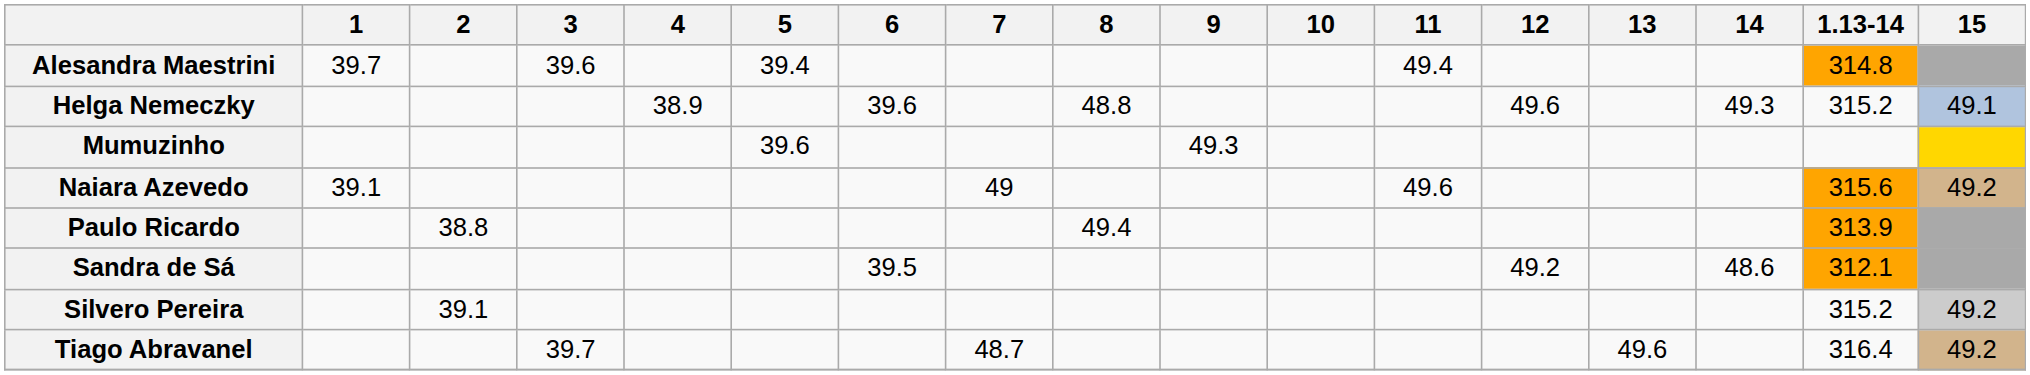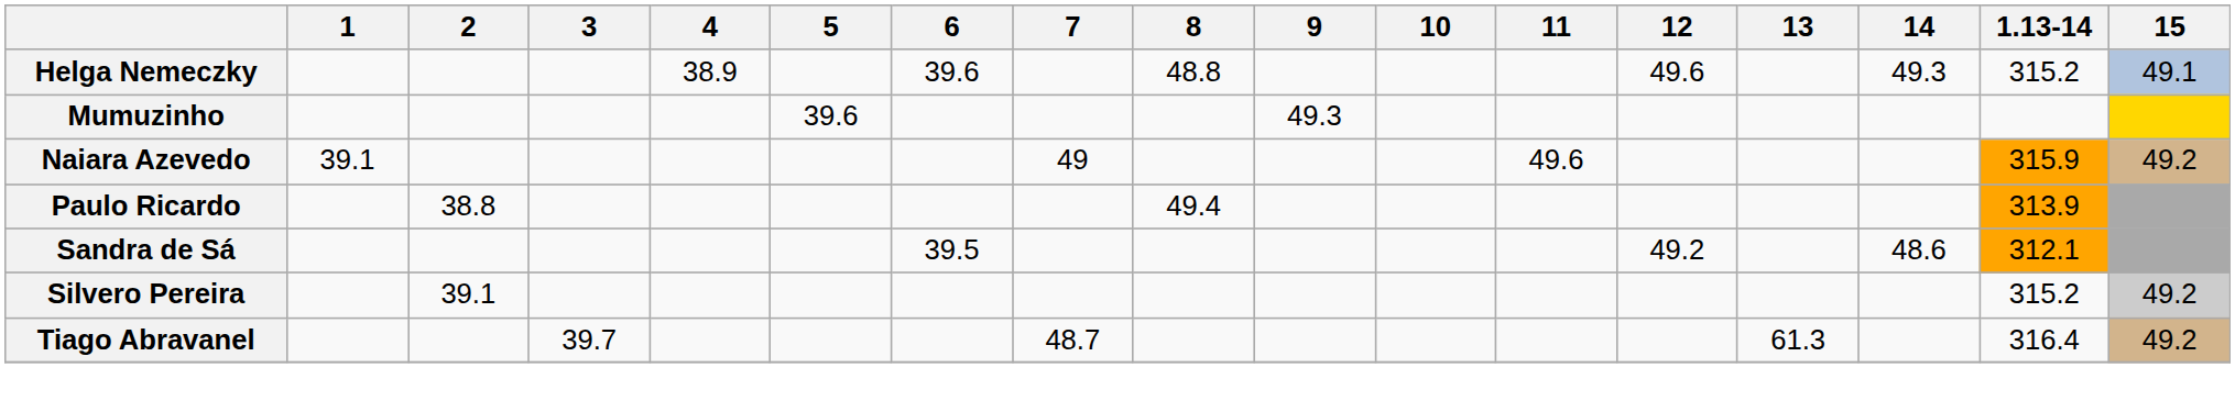 <table class="wikitable sortable"  style="margin:auto; text-align:center; white-space:nowrap; width:100%;">
 <tr>
 <th scope="col" width="95"></th>
 <th scope="col" width="50">1</th>
 <th scope="col" width="50">2</th>
 <th scope="col" width="50">3</th>
 <th scope="col" width="50">4</th>
 <th scope="col" width="50">5</th>
 <th scope="col" width="50">6</th>
 <th scope="col" width="50">7</th>
 <th scope="col" width="50">8</th>
 <th scope="col" width="50">9</th>
 <th scope="col" width="50">10</th>
 <th scope="col" width="50">11</th>
 <th scope="col" width="50">12</th>
 <th scope="col" width="50">13</th>
 <th scope="col" width="50">14</th>
 <th scope="col" width="50">1.13-14</th>
 <th scope="col" width="50">15</th>
-</tr>
-<tr>
-<th scope="row">Alesandra Maestrini</th>
-<td>39.7</td>
-<td></td>
-<td>39.6</td>
-<td></td>
-<td>39.4</td>
-<td></td>
-<td><em></em></td>
-<td></td>
-<td></td>
-<td></td>
-<td>49.4</td>
-<td></td>
-<td></td>
-<td></td>
-<td bgcolor="FFA500">314.8</td>
-<td bgcolor="A9A9A9" rowspan=1></td>
 </tr>
 <tr>
 <th scope="row">Helga Nemeczky</th>
 <td></td>
 <td></td>
 <td></td>
 <td>38.9</td>
 <td></td>
 <td>39.6</td>
 <td></td>
 <td>48.8</td>
 <td></td>
 <td></td>
 <td></td>
 <td>49.6</td>
 <td></td>
 <td>49.3</td>
 <td>315.2</td>
 <td bgcolor="B0C4DE">49.1</td>
 </tr>
 <tr>
 <th scope="row">Mumuzinho</th>
 <td><em></em></td>
 <td></td>
 <td><em></em></td>
 <td></td>
 <td>39.6</td>
 <td></td>
 <td></td>
 <td></td>
 <td>49.3</td>
 <td></td>
 <td></td>
 <td></td>
 <td></td>
 <td></td>
 <td></td>
 <td bgcolor="FFD700"></td>
 </tr>
 <tr>
 <th scope="row">Naiara Azevedo</th>
 <td>39.1</td>
 <td></td>
 <td></td>
 <td></td>
 <td><em></em></td>
 <td></td>
 <td>49</td>
 <td></td>
 <td></td>
 <td></td>
 <td>49.6</td>
 <td></td>
 <td><em></em></td>
 <td></td>
-<td bgcolor="FFA500">315.6</td>
+<td bgcolor="FFA500">315.9</td>
 <td bgcolor="D2B48C" rowspan=1>49.2</td>
 </tr>
 <tr>
 <th scope="row">Paulo Ricardo</th>
 <td></td>
 <td>38.8</td>
 <td></td>
 <td><em></em></td>
 <td></td>
 <td></td>
 <td></td>
 <td>49.4</td>
 <td></td>
 <td><em></em></td>
 <td></td>
 <td><em></em></td>
 <td></td>
 <td></td>
 <td bgcolor="FFA500">313.9</td>
 <td bgcolor="A9A9A9" rowspan=1></td>
 </tr>
 <tr>
 <th scope="row">Sandra de Sá</th>
 <td></td>
 <td><em></em></td>
 <td></td>
 <td></td>
 <td></td>
 <td>39.5</td>
 <td></td>
 <td><em></em></td>
 <td></td>
 <td><em></em></td>
 <td></td>
 <td>49.2</td>
 <td></td>
 <td>48.6</td>
 <td bgcolor="FFA500">312.1</td>
 <td bgcolor="A9A9A9" rowspan=1></td>
 </tr>
 <tr>
 <th scope="row">Silvero Pereira</th>
 <td></td>
 <td>39.1</td>
 <td></td>
 <td></td>
 <td></td>
 <td><em></em></td>
 <td></td>
 <td></td>
 <td></td>
 <td></td>
 <td></td>
 <td></td>
 <td></td>
 <td></td>
 <td>315.2</td>
 <td bgcolor="CCCCCC">49.2</td>
 </tr>
 <tr>
 <th scope="row">Tiago Abravanel</th>
 <td></td>
 <td></td>
 <td>39.7</td>
 <td></td>
 <td></td>
 <td></td>
 <td>48.7</td>
 <td></td>
 <td></td>
 <td></td>
 <td><em></em></td>
 <td></td>
-<td>49.6</td>
+<td>61.3</td>
 <td></td>
 <td>316.4</td>
 <td bgcolor="D2B48C" rowspan=1>49.2</td>
 </tr>
 <tr>
 </tr>
 </table>
